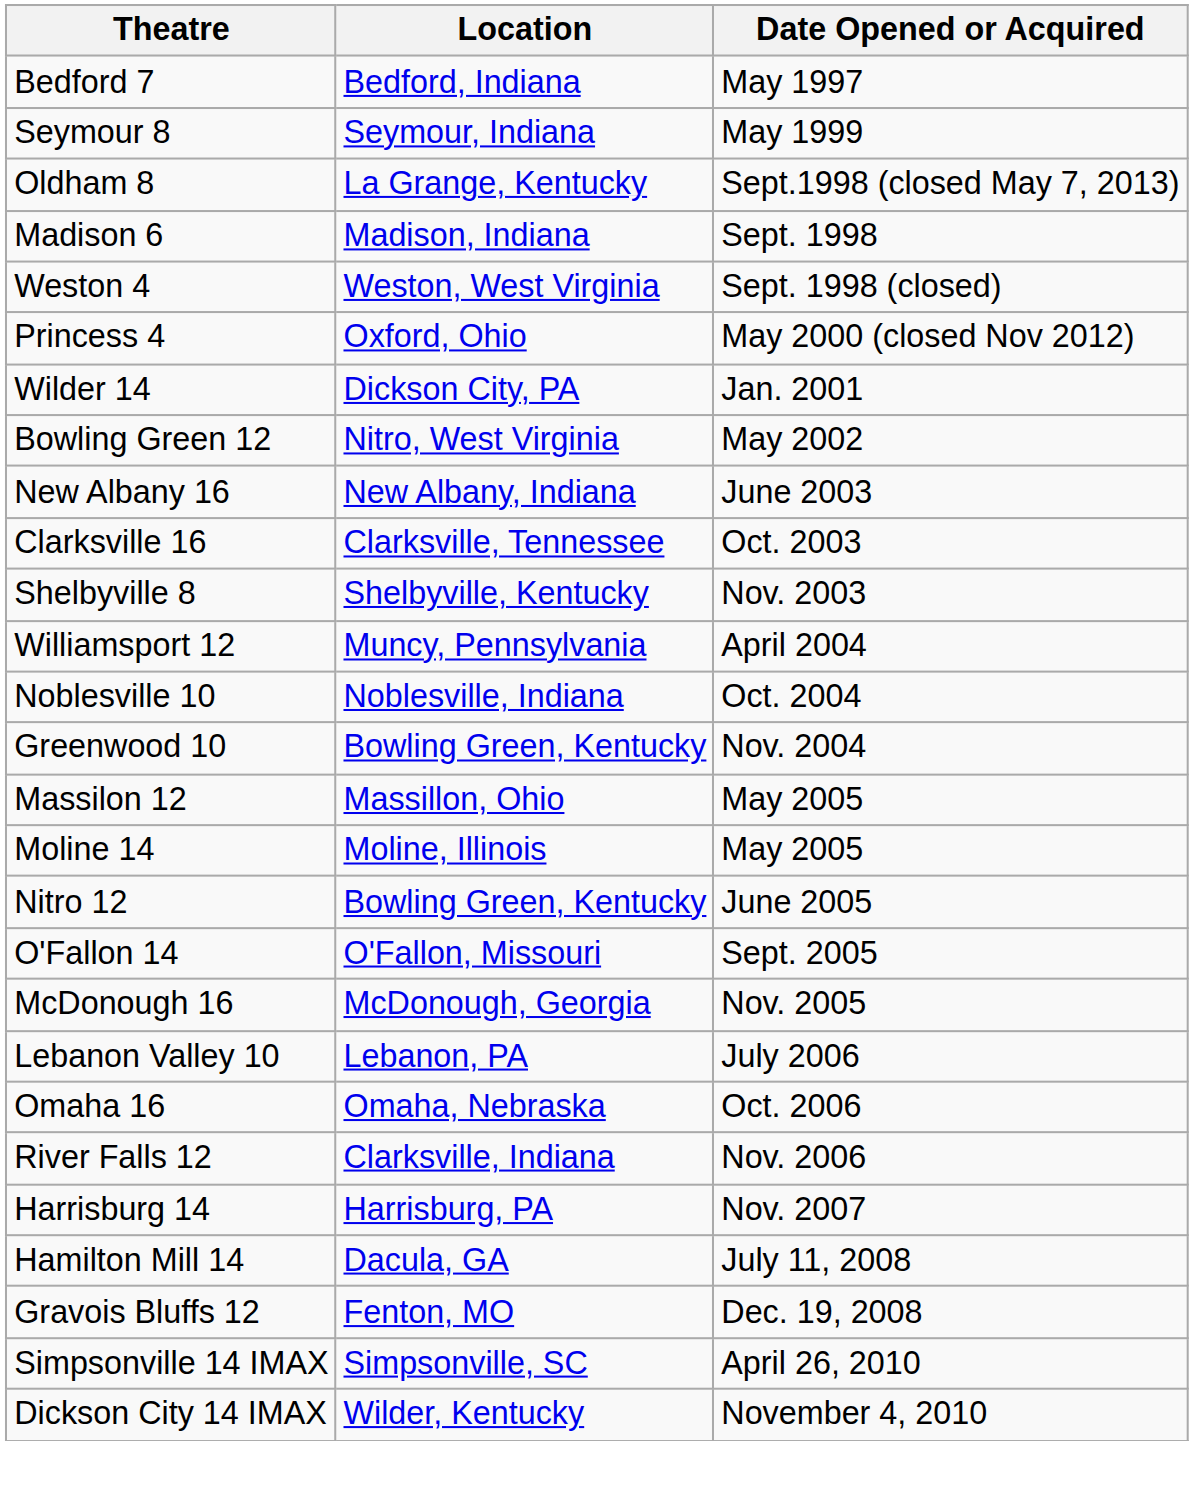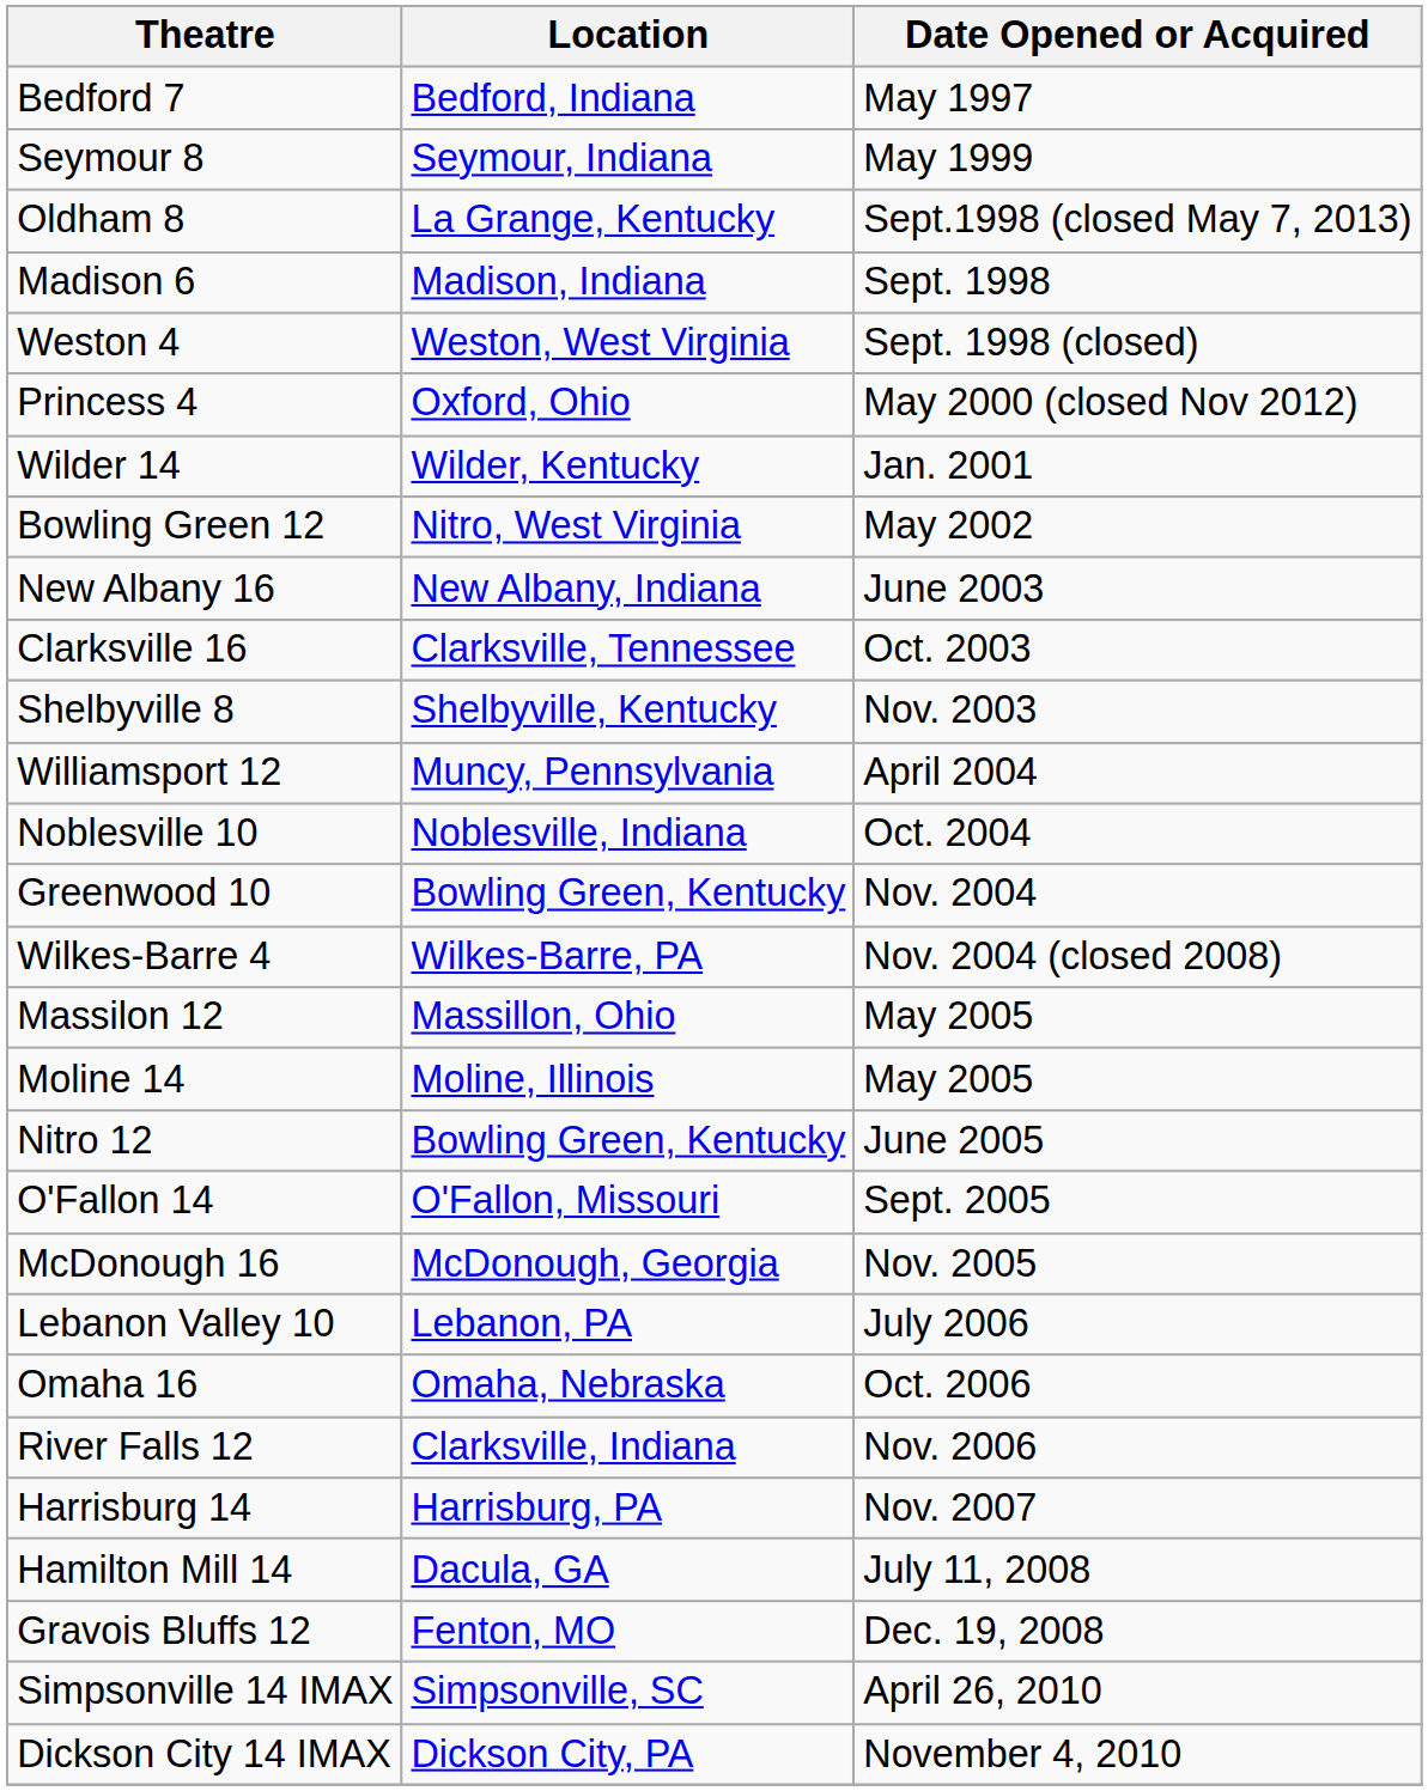 <table class="wikitable" style="margin: 1em auto 1em auto">
 <tr>
 <th>Theatre</th>
 <th>Location</th>
 <th>Date Opened or Acquired</th>
 </tr>
 <tr>
 <td>Bedford 7</td>
 <td><a href='#'>Bedford, Indiana</a></td>
 <td>May 1997</td>
 </tr>
 <tr>
 <td>Seymour 8</td>
 <td><a href='#'>Seymour, Indiana</a></td>
 <td>May 1999</td>
 </tr>
 <tr>
 <td>Oldham 8</td>
 <td><a href='#'>La Grange, Kentucky</a></td>
 <td>Sept.1998 (closed May 7, 2013)</td>
 </tr>
 <tr>
 <td>Madison 6</td>
 <td><a href='#'>Madison, Indiana</a></td>
 <td>Sept. 1998</td>
 </tr>
 <tr>
 <td>Weston 4</td>
 <td><a href='#'>Weston, West Virginia</a></td>
 <td>Sept. 1998 (closed)</td>
 </tr>
 <tr>
 <td>Princess 4</td>
 <td><a href='#'>Oxford, Ohio</a></td>
 <td>May 2000 (closed Nov 2012)</td>
 </tr>
 <tr>
 <td>Wilder 14</td>
-<td><a href='#'>Dickson City, PA</a></td>
+<td><a href='#'>Wilder, Kentucky</a></td>
 <td>Jan. 2001</td>
 </tr>
 <tr>
 <td>Bowling Green 12</td>
 <td><a href='#'>Nitro, West Virginia</a></td>
 <td>May 2002</td>
 </tr>
 <tr>
 <td>New Albany 16</td>
 <td><a href='#'>New Albany, Indiana</a></td>
 <td>June 2003</td>
 </tr>
 <tr>
 <td>Clarksville 16</td>
 <td><a href='#'>Clarksville, Tennessee</a></td>
 <td>Oct. 2003</td>
 </tr>
 <tr>
 <td>Shelbyville 8</td>
 <td><a href='#'>Shelbyville, Kentucky</a></td>
 <td>Nov. 2003</td>
 </tr>
 <tr>
 <td>Williamsport 12</td>
 <td><a href='#'>Muncy, Pennsylvania</a></td>
 <td>April 2004</td>
 </tr>
 <tr>
 <td>Noblesville 10</td>
 <td><a href='#'>Noblesville, Indiana</a></td>
 <td>Oct. 2004</td>
 </tr>
 <tr>
 <td>Greenwood 10</td>
 <td><a href='#'>Bowling Green, Kentucky</a></td>
 <td>Nov. 2004</td>
+</tr>
+<tr>
+<td>Wilkes-Barre 4</td>
+<td><a href='#'>Wilkes-Barre, PA</a></td>
+<td>Nov. 2004 (closed 2008)</td>
 </tr>
 <tr>
 <td>Massilon 12</td>
 <td><a href='#'>Massillon, Ohio</a></td>
 <td>May 2005</td>
 </tr>
 <tr>
 <td>Moline 14</td>
 <td><a href='#'>Moline, Illinois</a></td>
 <td>May 2005</td>
 </tr>
 <tr>
 <td>Nitro 12</td>
 <td><a href='#'>Bowling Green, Kentucky</a></td>
 <td>June 2005</td>
 </tr>
 <tr>
 <td>O'Fallon 14</td>
 <td><a href='#'>O'Fallon, Missouri</a></td>
 <td>Sept. 2005</td>
 </tr>
 <tr>
 <td>McDonough 16</td>
 <td><a href='#'>McDonough, Georgia</a></td>
 <td>Nov. 2005</td>
 </tr>
 <tr>
 <td>Lebanon Valley 10</td>
 <td><a href='#'>Lebanon, PA</a></td>
 <td>July 2006</td>
 </tr>
 <tr>
 <td>Omaha 16</td>
 <td><a href='#'>Omaha, Nebraska</a></td>
 <td>Oct. 2006</td>
 </tr>
 <tr>
 <td>River Falls 12</td>
 <td><a href='#'>Clarksville, Indiana</a></td>
 <td>Nov. 2006</td>
 </tr>
 <tr>
 <td>Harrisburg 14</td>
 <td><a href='#'>Harrisburg, PA</a></td>
 <td>Nov. 2007</td>
 </tr>
 <tr>
 <td>Hamilton Mill 14</td>
 <td><a href='#'>Dacula, GA</a></td>
 <td>July 11, 2008</td>
 </tr>
 <tr>
 <td>Gravois Bluffs 12</td>
 <td><a href='#'>Fenton, MO</a></td>
 <td>Dec. 19, 2008</td>
 </tr>
 <tr>
 <td>Simpsonville 14 IMAX</td>
 <td><a href='#'>Simpsonville, SC</a></td>
 <td>April 26, 2010</td>
 </tr>
 <tr>
 <td>Dickson City 14 IMAX</td>
-<td><a href='#'>Wilder, Kentucky</a></td>
+<td><a href='#'>Dickson City, PA</a></td>
 <td>November 4, 2010</td>
 </tr>
 <tr>
 </tr>
 </table>
